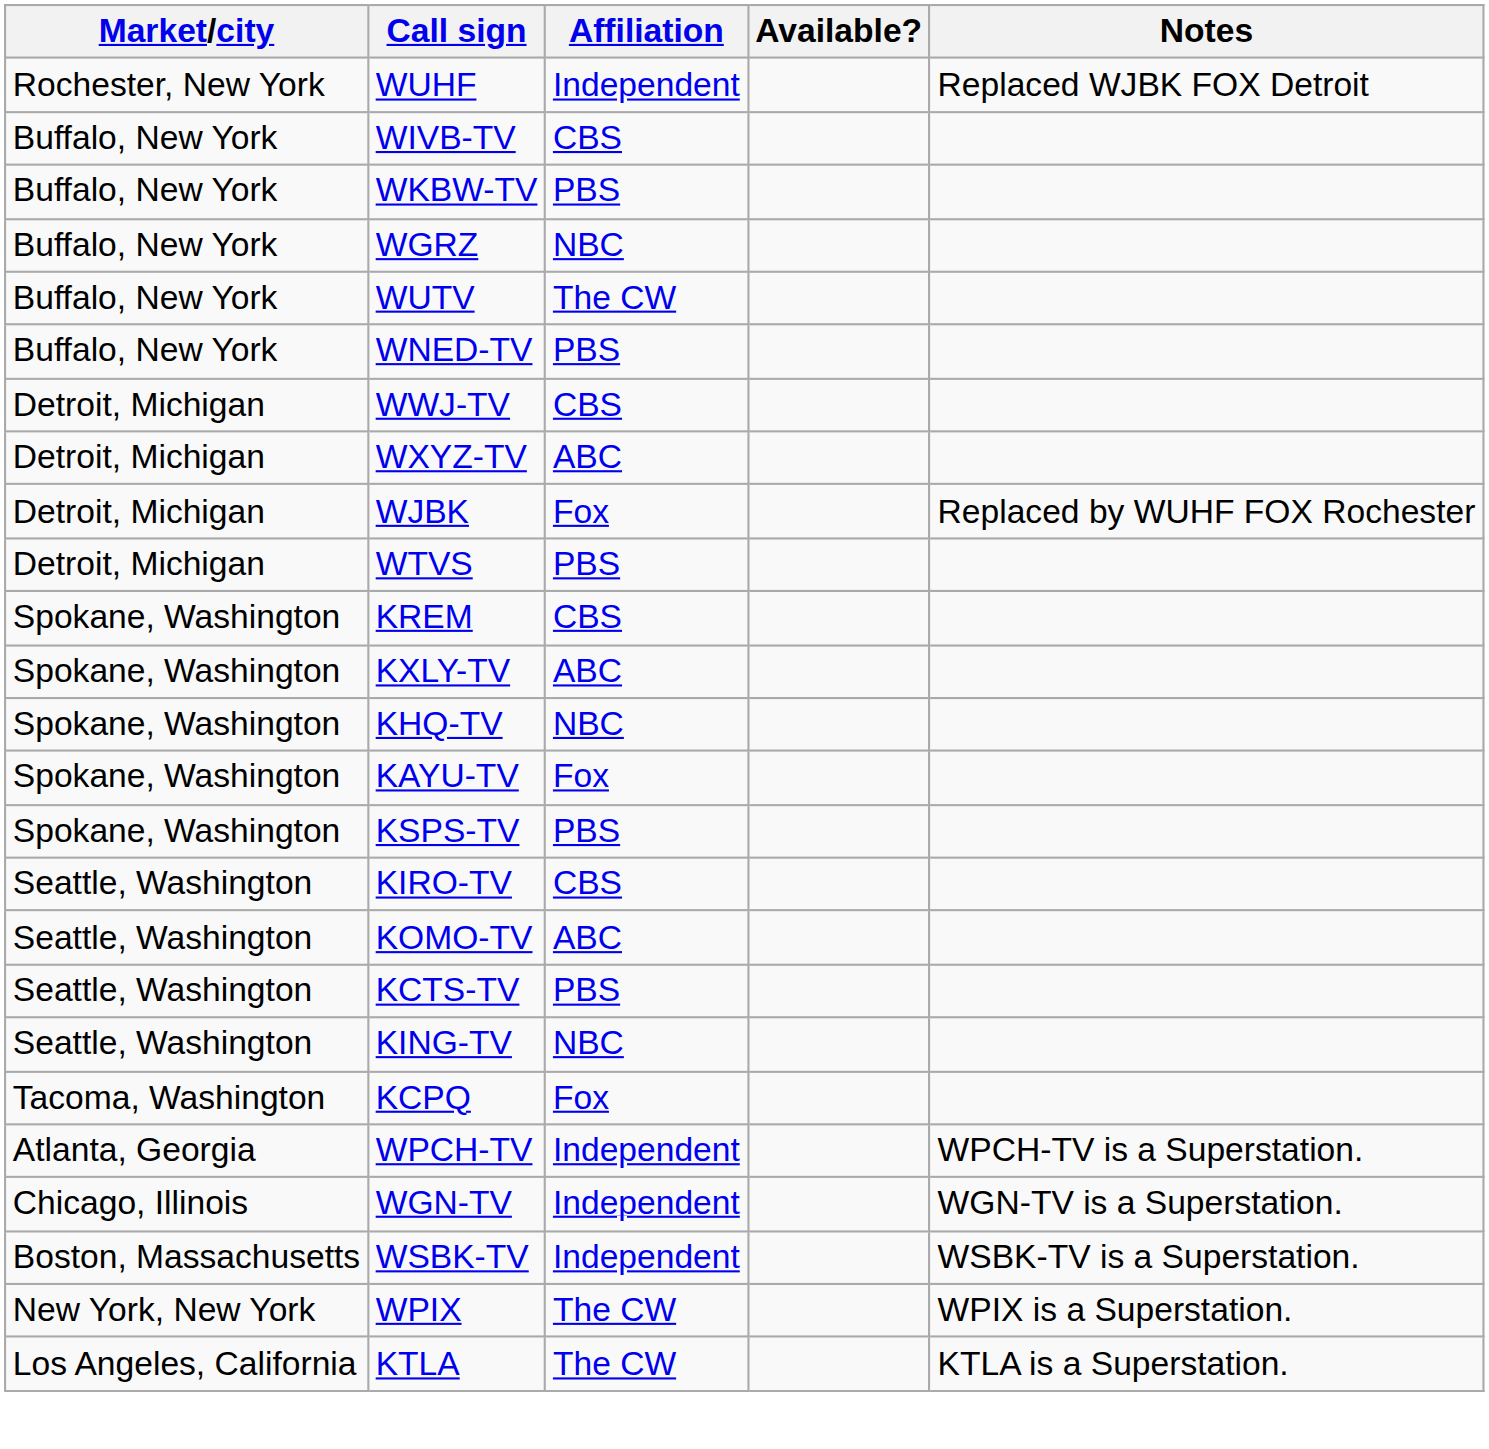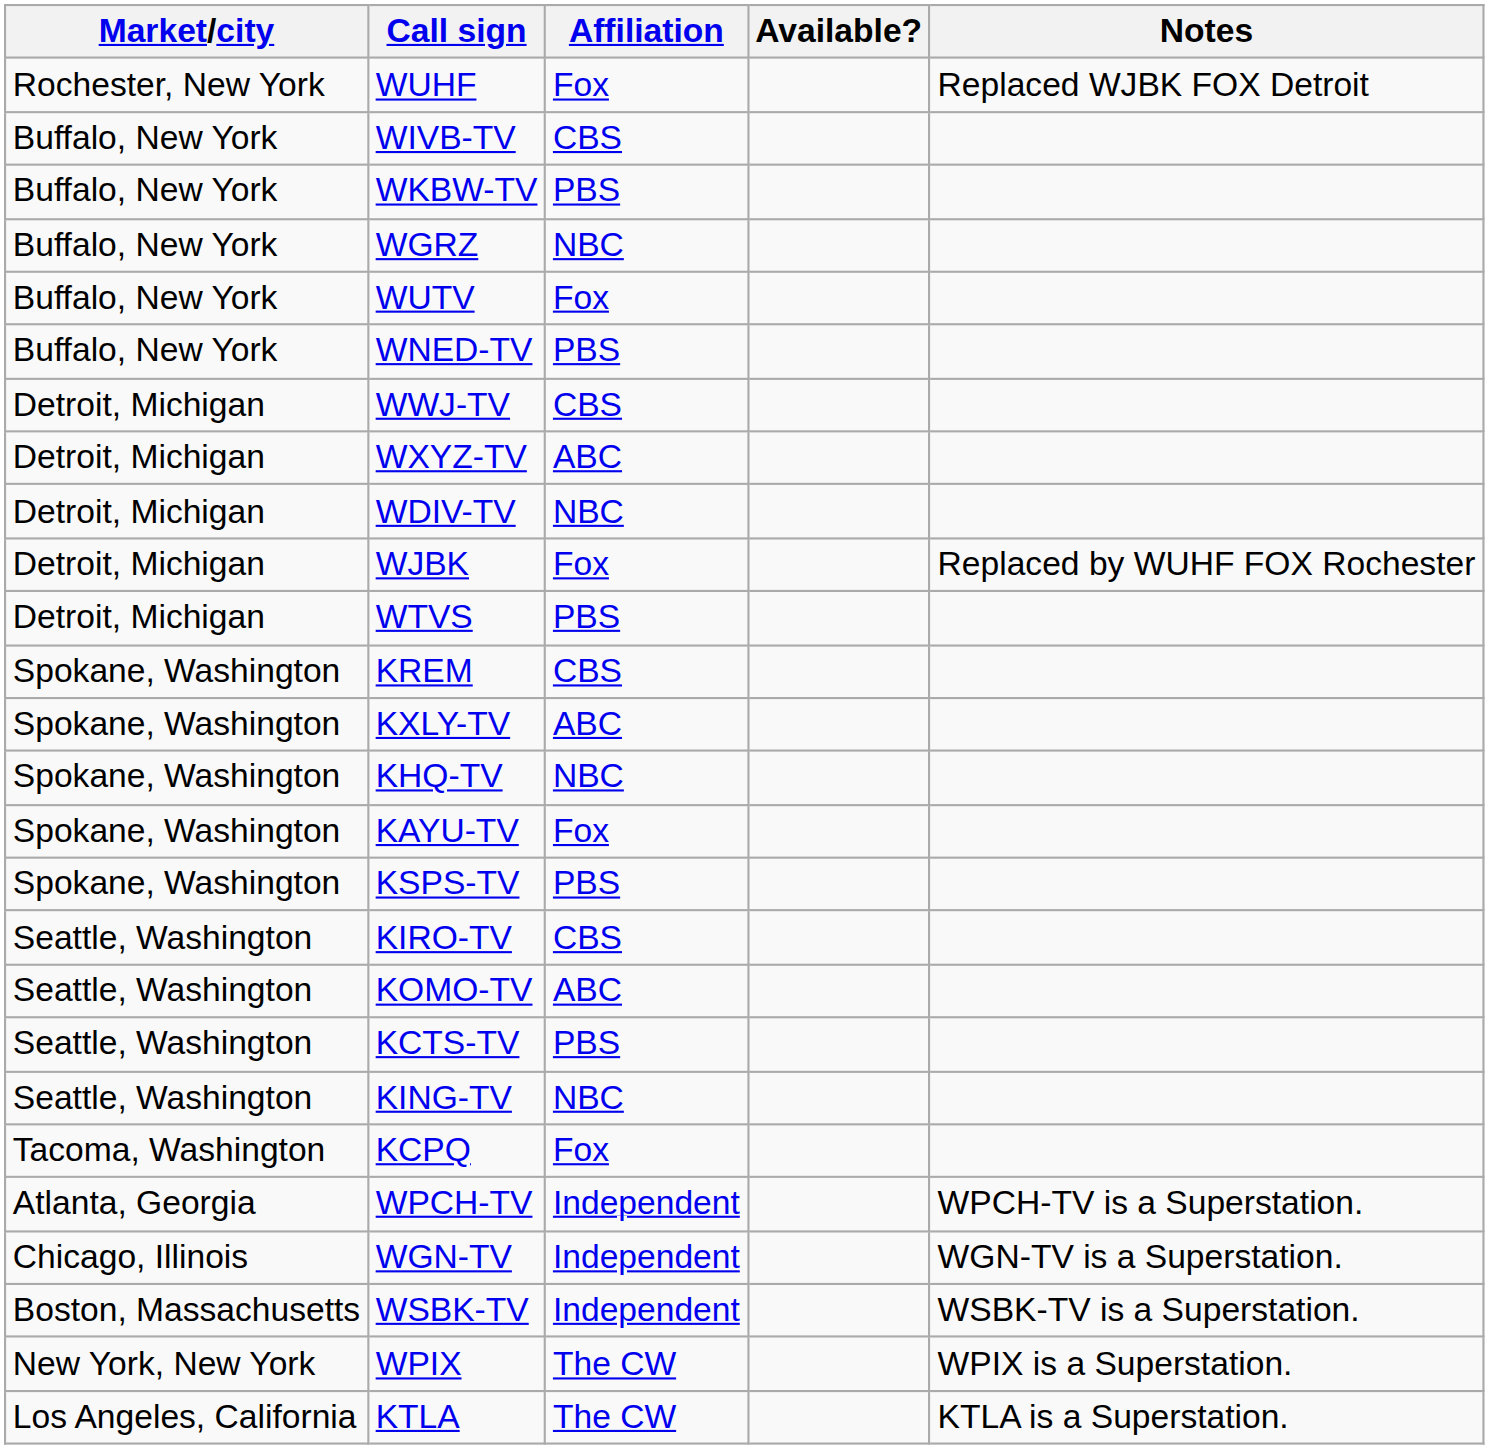 <table class="wikitable sortable">
 <tr>
 <th><a href='#'>Market</a>/<a href='#'>city</a></th>
 <th><a href='#'>Call sign</a></th>
 <th><a href='#'>Affiliation</a></th>
 <th>Available?</th>
 <th>Notes</th>
 </tr>
 <tr>
 <td>Rochester, New York</td>
 <td><a href='#'>WUHF</a></td>
-<td><a href='#'>Independent</a></td>
+<td><a href='#'>Fox</a></td>
 <td></td>
 <td>Replaced WJBK FOX Detroit</td>
 </tr>
 <tr>
 <td>Buffalo, New York</td>
 <td><a href='#'>WIVB-TV</a></td>
 <td><a href='#'>CBS</a></td>
 <td></td>
 <td></td>
 </tr>
 <tr>
 <td>Buffalo, New York</td>
 <td><a href='#'>WKBW-TV</a></td>
 <td><a href='#'>PBS</a></td>
 <td></td>
 <td></td>
 </tr>
 <tr>
 <td>Buffalo, New York</td>
 <td><a href='#'>WGRZ</a></td>
 <td><a href='#'>NBC</a></td>
 <td></td>
 <td></td>
 </tr>
 <tr>
 <td>Buffalo, New York</td>
 <td><a href='#'>WUTV</a></td>
-<td><a href='#'>The CW</a></td>
+<td><a href='#'>Fox</a></td>
 <td></td>
 <td></td>
 </tr>
 <tr>
 <td>Buffalo, New York</td>
 <td><a href='#'>WNED-TV</a></td>
 <td><a href='#'>PBS</a></td>
 <td></td>
 <td></td>
 </tr>
 <tr>
 <td>Detroit, Michigan</td>
 <td><a href='#'>WWJ-TV</a></td>
 <td><a href='#'>CBS</a></td>
 <td></td>
 <td></td>
 </tr>
 <tr>
 <td>Detroit, Michigan</td>
 <td><a href='#'>WXYZ-TV</a></td>
 <td><a href='#'>ABC</a></td>
+<td></td>
+<td></td>
+</tr>
+<tr>
+<td>Detroit, Michigan</td>
+<td><a href='#'>WDIV-TV</a></td>
+<td><a href='#'>NBC</a></td>
 <td></td>
 <td></td>
 </tr>
 <tr>
 <td>Detroit, Michigan</td>
 <td><a href='#'>WJBK</a></td>
 <td><a href='#'>Fox</a></td>
 <td></td>
 <td>Replaced by WUHF FOX Rochester</td>
 </tr>
 <tr>
 <td>Detroit, Michigan</td>
 <td><a href='#'>WTVS</a></td>
 <td><a href='#'>PBS</a></td>
 <td></td>
 <td></td>
 </tr>
 <tr>
 <td>Spokane, Washington</td>
 <td><a href='#'>KREM</a></td>
 <td><a href='#'>CBS</a></td>
 <td></td>
 <td></td>
 </tr>
 <tr>
 <td>Spokane, Washington</td>
 <td><a href='#'>KXLY-TV</a></td>
 <td><a href='#'>ABC</a></td>
 <td></td>
 <td></td>
 </tr>
 <tr>
 <td>Spokane, Washington</td>
 <td><a href='#'>KHQ-TV</a></td>
 <td><a href='#'>NBC</a></td>
 <td></td>
 <td></td>
 </tr>
 <tr>
 <td>Spokane, Washington</td>
 <td><a href='#'>KAYU-TV</a></td>
 <td><a href='#'>Fox</a></td>
 <td></td>
 <td></td>
 </tr>
 <tr>
 <td>Spokane, Washington</td>
 <td><a href='#'>KSPS-TV</a></td>
 <td><a href='#'>PBS</a></td>
 <td></td>
 <td></td>
 </tr>
 <tr>
 <td>Seattle, Washington</td>
 <td><a href='#'>KIRO-TV</a></td>
 <td><a href='#'>CBS</a></td>
 <td></td>
 <td></td>
 </tr>
 <tr>
 <td>Seattle, Washington</td>
 <td><a href='#'>KOMO-TV</a></td>
 <td><a href='#'>ABC</a></td>
 <td></td>
 <td></td>
 </tr>
 <tr>
 <td>Seattle, Washington</td>
 <td><a href='#'>KCTS-TV</a></td>
 <td><a href='#'>PBS</a></td>
 <td></td>
 <td></td>
 </tr>
 <tr>
 <td>Seattle, Washington</td>
 <td><a href='#'>KING-TV</a></td>
 <td><a href='#'>NBC</a></td>
 <td></td>
 <td></td>
 </tr>
 <tr>
 <td>Tacoma, Washington</td>
 <td><a href='#'>KCPQ</a></td>
 <td><a href='#'>Fox</a></td>
 <td></td>
 <td></td>
 </tr>
 <tr>
 <td>Atlanta, Georgia</td>
 <td><a href='#'>WPCH-TV</a></td>
 <td><a href='#'>Independent</a></td>
 <td></td>
 <td>WPCH-TV is a Superstation.</td>
 </tr>
 <tr>
 <td>Chicago, Illinois</td>
 <td><a href='#'>WGN-TV</a></td>
 <td><a href='#'>Independent</a></td>
 <td></td>
 <td>WGN-TV is a Superstation.</td>
 </tr>
 <tr>
 <td>Boston, Massachusetts</td>
 <td><a href='#'>WSBK-TV</a></td>
 <td><a href='#'>Independent</a></td>
 <td></td>
 <td>WSBK-TV is a Superstation.</td>
 </tr>
 <tr>
 <td>New York, New York</td>
 <td><a href='#'>WPIX</a></td>
 <td><a href='#'>The CW</a></td>
 <td></td>
 <td>WPIX is a Superstation.</td>
 </tr>
 <tr>
 <td>Los Angeles, California</td>
 <td><a href='#'>KTLA</a></td>
 <td><a href='#'>The CW</a></td>
 <td></td>
 <td>KTLA is a Superstation.</td>
 </tr>
 </table>
